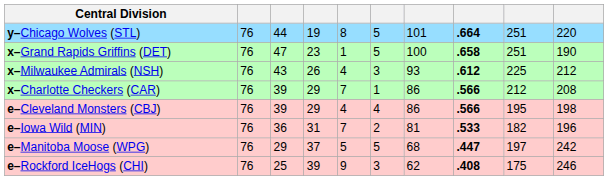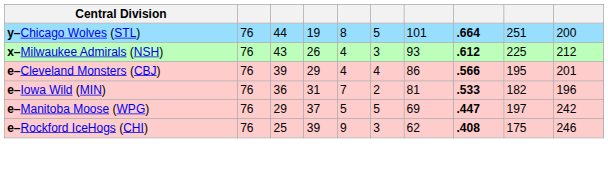 <table class="wikitable" style="width:50em">
 <tr bgcolor="#DDDDFF">
 <th width="35%">Central Division</th>
 <th width="5%"></th>
 <th width="5%"></th>
 <th width="5%"></th>
 <th width="5%"></th>
 <th width="5%"></th>
 <th width="7.5%"></th>
 <th width="7.5%"></th>
 <th width="7.5%"></th>
 <th width="7.5%"></th>
 </tr>
 <tr bgcolor=#97DEFF>
 <td><strong>y–</strong><a href='#'>Chicago Wolves</a> (<a href='#'>STL</a>)</td>
 <td>76</td>
 <td>44</td>
 <td>19</td>
 <td>8</td>
 <td>5</td>
 <td>101</td>
 <td><strong>.664</strong></td>
 <td>251</td>
-<td>220</td>
-</tr>
-<tr bgcolor=#bbffbb>
-<td><strong>x–</strong><a href='#'>Grand Rapids Griffins</a> (<a href='#'>DET</a>)</td>
-<td>76</td>
-<td>47</td>
-<td>23</td>
-<td>1</td>
-<td>5</td>
-<td>100</td>
-<td><strong>.658</strong></td>
-<td>251</td>
-<td>190</td>
+<td>200</td>
 </tr>
 <tr bgcolor=#bbffbb>
 <td><strong>x–</strong><a href='#'>Milwaukee Admirals</a> (<a href='#'>NSH</a>)</td>
 <td>76</td>
 <td>43</td>
 <td>26</td>
 <td>4</td>
 <td>3</td>
 <td>93</td>
 <td><strong>.612</strong></td>
 <td>225</td>
 <td>212</td>
 </tr>
-<tr bgcolor=#bbffbb>
-<td><strong>x–</strong><a href='#'>Charlotte Checkers</a> (<a href='#'>CAR</a>)</td>
-<td>76</td>
-<td>39</td>
-<td>29</td>
-<td>7</td>
-<td>1</td>
-<td>86</td>
-<td><strong>.566</strong></td>
-<td>212</td>
-<td>208</td>
-</tr>
 <tr bgcolor=#ffcccc>
 <td><strong>e–</strong><a href='#'>Cleveland Monsters</a> (<a href='#'>CBJ</a>)</td>
 <td>76</td>
 <td>39</td>
 <td>29</td>
 <td>4</td>
 <td>4</td>
 <td>86</td>
 <td><strong>.566</strong></td>
 <td>195</td>
-<td>198</td>
+<td>201</td>
 </tr>
 <tr bgcolor=#ffcccc>
 <td><strong>e–</strong><a href='#'>Iowa Wild</a> (<a href='#'>MIN</a>)</td>
 <td>76</td>
 <td>36</td>
 <td>31</td>
 <td>7</td>
 <td>2</td>
 <td>81</td>
 <td><strong>.533</strong></td>
 <td>182</td>
 <td>196</td>
 </tr>
 <tr bgcolor=#ffcccc>
 <td><strong>e–</strong><a href='#'>Manitoba Moose</a> (<a href='#'>WPG</a>)</td>
 <td>76</td>
 <td>29</td>
 <td>37</td>
 <td>5</td>
 <td>5</td>
-<td>68</td>
+<td>69</td>
 <td><strong>.447</strong></td>
 <td>197</td>
 <td>242</td>
 </tr>
 <tr bgcolor=#ffcccc>
 <td><strong>e–</strong><a href='#'>Rockford IceHogs</a> (<a href='#'>CHI</a>)</td>
 <td>76</td>
 <td>25</td>
 <td>39</td>
 <td>9</td>
 <td>3</td>
 <td>62</td>
 <td><strong>.408</strong></td>
 <td>175</td>
 <td>246</td>
 </tr>
 </table>
